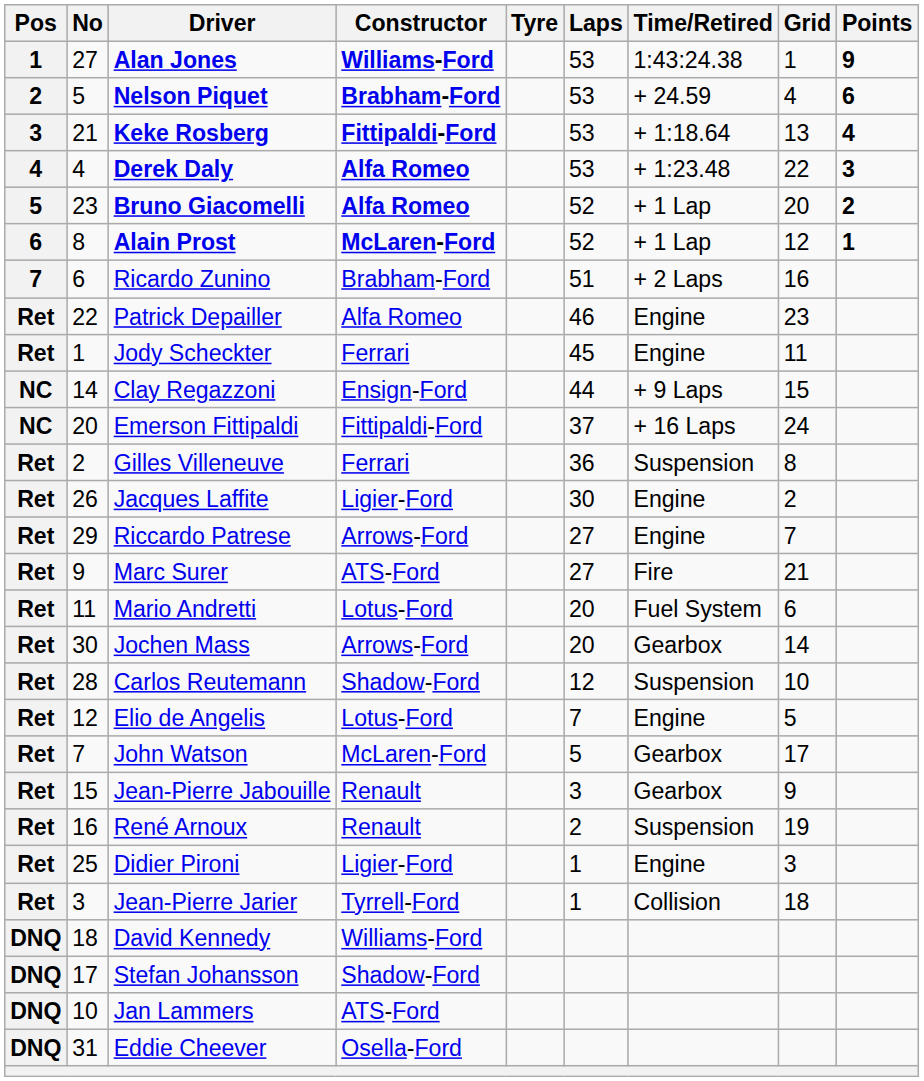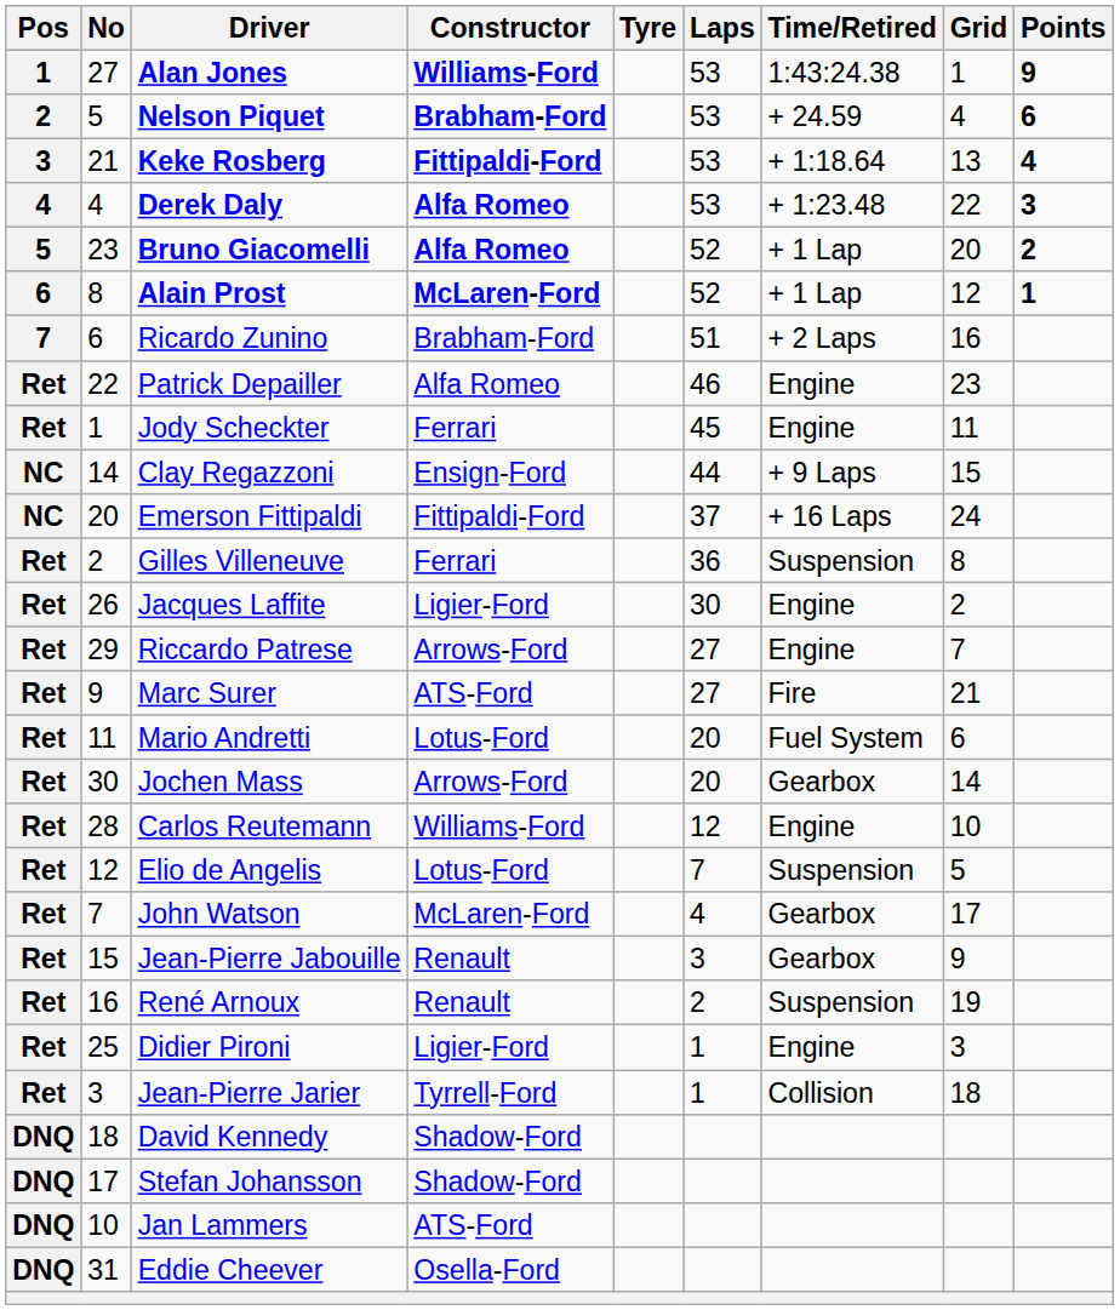 <table class="wikitable" style="font-size: 95%;">
 <tr>
 <th>Pos</th>
 <th>No</th>
 <th>Driver</th>
 <th>Constructor</th>
 <th>Tyre</th>
 <th>Laps</th>
 <th>Time/Retired</th>
 <th>Grid</th>
 <th>Points</th>
 </tr>
 <tr>
 <th>1</th>
 <td>27</td>
 <td> <strong><a href='#'>Alan Jones</a></strong></td>
 <td><strong><a href='#'>Williams</a>-<a href='#'>Ford</a></strong></td>
 <td></td>
 <td>53</td>
 <td>1:43:24.38</td>
 <td>1</td>
 <td><strong>9</strong></td>
 </tr>
 <tr>
 <th>2</th>
 <td>5</td>
 <td> <strong><a href='#'>Nelson Piquet</a></strong></td>
 <td><strong><a href='#'>Brabham</a>-<a href='#'>Ford</a></strong></td>
 <td></td>
 <td>53</td>
 <td>+ 24.59</td>
 <td>4</td>
 <td><strong>6</strong></td>
 </tr>
 <tr>
 <th>3</th>
 <td>21</td>
 <td> <strong><a href='#'>Keke Rosberg</a></strong></td>
 <td><strong><a href='#'>Fittipaldi</a>-<a href='#'>Ford</a></strong></td>
 <td></td>
 <td>53</td>
 <td>+ 1:18.64</td>
 <td>13</td>
 <td><strong>4</strong></td>
 </tr>
 <tr>
 <th>4</th>
 <td>4</td>
 <td> <strong><a href='#'>Derek Daly</a></strong></td>
 <td><strong><a href='#'>Alfa Romeo</a></strong></td>
 <td></td>
 <td>53</td>
 <td>+ 1:23.48</td>
 <td>22</td>
 <td><strong>3</strong></td>
 </tr>
 <tr>
 <th>5</th>
 <td>23</td>
 <td> <strong><a href='#'>Bruno Giacomelli</a></strong></td>
 <td><strong><a href='#'>Alfa Romeo</a></strong></td>
 <td></td>
 <td>52</td>
 <td>+ 1 Lap</td>
 <td>20</td>
 <td><strong>2</strong></td>
 </tr>
 <tr>
 <th>6</th>
 <td>8</td>
 <td> <strong><a href='#'>Alain Prost</a></strong></td>
 <td><strong><a href='#'>McLaren</a>-<a href='#'>Ford</a></strong></td>
 <td></td>
 <td>52</td>
 <td>+ 1 Lap</td>
 <td>12</td>
 <td><strong>1</strong></td>
 </tr>
 <tr>
 <th>7</th>
 <td>6</td>
 <td> <a href='#'>Ricardo Zunino</a></td>
 <td><a href='#'>Brabham</a>-<a href='#'>Ford</a></td>
 <td></td>
 <td>51</td>
 <td>+ 2 Laps</td>
 <td>16</td>
 <td></td>
 </tr>
 <tr>
 <th>Ret</th>
 <td>22</td>
 <td> <a href='#'>Patrick Depailler</a></td>
 <td><a href='#'>Alfa Romeo</a></td>
 <td></td>
 <td>46</td>
 <td>Engine</td>
 <td>23</td>
 <td></td>
 </tr>
 <tr>
 <th>Ret</th>
 <td>1</td>
 <td> <a href='#'>Jody Scheckter</a></td>
 <td><a href='#'>Ferrari</a></td>
 <td></td>
 <td>45</td>
 <td>Engine</td>
 <td>11</td>
 <td></td>
 </tr>
 <tr>
 <th>NC</th>
 <td>14</td>
 <td> <a href='#'>Clay Regazzoni</a></td>
 <td><a href='#'>Ensign</a>-<a href='#'>Ford</a></td>
 <td></td>
 <td>44</td>
 <td>+ 9 Laps</td>
 <td>15</td>
 <td></td>
 </tr>
 <tr>
 <th>NC</th>
 <td>20</td>
 <td> <a href='#'>Emerson Fittipaldi</a></td>
 <td><a href='#'>Fittipaldi</a>-<a href='#'>Ford</a></td>
 <td></td>
 <td>37</td>
 <td>+ 16 Laps</td>
 <td>24</td>
 <td></td>
 </tr>
 <tr>
 <th>Ret</th>
 <td>2</td>
 <td> <a href='#'>Gilles Villeneuve</a></td>
 <td><a href='#'>Ferrari</a></td>
 <td></td>
 <td>36</td>
 <td>Suspension</td>
 <td>8</td>
 <td></td>
 </tr>
 <tr>
 <th>Ret</th>
 <td>26</td>
 <td> <a href='#'>Jacques Laffite</a></td>
 <td><a href='#'>Ligier</a>-<a href='#'>Ford</a></td>
 <td></td>
 <td>30</td>
 <td>Engine</td>
 <td>2</td>
 <td></td>
 </tr>
 <tr>
 <th>Ret</th>
 <td>29</td>
 <td> <a href='#'>Riccardo Patrese</a></td>
 <td><a href='#'>Arrows</a>-<a href='#'>Ford</a></td>
 <td></td>
 <td>27</td>
 <td>Engine</td>
 <td>7</td>
 <td></td>
 </tr>
 <tr>
 <th>Ret</th>
 <td>9</td>
 <td> <a href='#'>Marc Surer</a></td>
 <td><a href='#'>ATS</a>-<a href='#'>Ford</a></td>
 <td></td>
 <td>27</td>
 <td>Fire</td>
 <td>21</td>
 <td></td>
 </tr>
 <tr>
 <th>Ret</th>
 <td>11</td>
 <td> <a href='#'>Mario Andretti</a></td>
 <td><a href='#'>Lotus</a>-<a href='#'>Ford</a></td>
 <td></td>
 <td>20</td>
 <td>Fuel System</td>
 <td>6</td>
 <td></td>
 </tr>
 <tr>
 <th>Ret</th>
 <td>30</td>
 <td> <a href='#'>Jochen Mass</a></td>
 <td><a href='#'>Arrows</a>-<a href='#'>Ford</a></td>
 <td></td>
 <td>20</td>
 <td>Gearbox</td>
 <td>14</td>
 <td></td>
 </tr>
 <tr>
 <th>Ret</th>
 <td>28</td>
 <td> <a href='#'>Carlos Reutemann</a></td>
-<td><a href='#'>Shadow</a>-<a href='#'>Ford</a></td>
+<td><a href='#'>Williams</a>-<a href='#'>Ford</a></td>
 <td></td>
 <td>12</td>
-<td>Suspension</td>
+<td>Engine</td>
 <td>10</td>
 <td></td>
 </tr>
 <tr>
 <th>Ret</th>
 <td>12</td>
 <td> <a href='#'>Elio de Angelis</a></td>
 <td><a href='#'>Lotus</a>-<a href='#'>Ford</a></td>
 <td></td>
 <td>7</td>
-<td>Engine</td>
+<td>Suspension</td>
 <td>5</td>
 <td></td>
 </tr>
 <tr>
 <th>Ret</th>
 <td>7</td>
 <td> <a href='#'>John Watson</a></td>
 <td><a href='#'>McLaren</a>-<a href='#'>Ford</a></td>
 <td></td>
-<td>5</td>
+<td>4</td>
 <td>Gearbox</td>
 <td>17</td>
 <td></td>
 </tr>
 <tr>
 <th>Ret</th>
 <td>15</td>
 <td> <a href='#'>Jean-Pierre Jabouille</a></td>
 <td><a href='#'>Renault</a></td>
 <td></td>
 <td>3</td>
 <td>Gearbox</td>
 <td>9</td>
 <td></td>
 </tr>
 <tr>
 <th>Ret</th>
 <td>16</td>
 <td> <a href='#'>René Arnoux</a></td>
 <td><a href='#'>Renault</a></td>
 <td></td>
 <td>2</td>
 <td>Suspension</td>
 <td>19</td>
 <td></td>
 </tr>
 <tr>
 <th>Ret</th>
 <td>25</td>
 <td> <a href='#'>Didier Pironi</a></td>
 <td><a href='#'>Ligier</a>-<a href='#'>Ford</a></td>
 <td></td>
 <td>1</td>
 <td>Engine</td>
 <td>3</td>
 <td></td>
 </tr>
 <tr>
 <th>Ret</th>
 <td>3</td>
 <td> <a href='#'>Jean-Pierre Jarier</a></td>
 <td><a href='#'>Tyrrell</a>-<a href='#'>Ford</a></td>
 <td></td>
 <td>1</td>
 <td>Collision</td>
 <td>18</td>
 <td></td>
 </tr>
 <tr>
 <th>DNQ</th>
 <td>18</td>
 <td> <a href='#'>David Kennedy</a></td>
-<td><a href='#'>Williams</a>-<a href='#'>Ford</a></td>
+<td><a href='#'>Shadow</a>-<a href='#'>Ford</a></td>
 <td></td>
 <td></td>
 <td></td>
 <td></td>
 <td></td>
 </tr>
 <tr>
 <th>DNQ</th>
 <td>17</td>
 <td> <a href='#'>Stefan Johansson</a></td>
 <td><a href='#'>Shadow</a>-<a href='#'>Ford</a></td>
 <td></td>
 <td></td>
 <td></td>
 <td></td>
 <td></td>
 </tr>
 <tr>
 <th>DNQ</th>
 <td>10</td>
 <td> <a href='#'>Jan Lammers</a></td>
 <td><a href='#'>ATS</a>-<a href='#'>Ford</a></td>
 <td></td>
 <td></td>
 <td></td>
 <td></td>
 <td></td>
 </tr>
 <tr>
 <th>DNQ</th>
 <td>31</td>
 <td> <a href='#'>Eddie Cheever</a></td>
 <td><a href='#'>Osella</a>-<a href='#'>Ford</a></td>
 <td></td>
 <td></td>
 <td></td>
 <td></td>
 <td></td>
 </tr>
 <tr>
 <th colspan="9"></th>
 </tr>
 </table>
